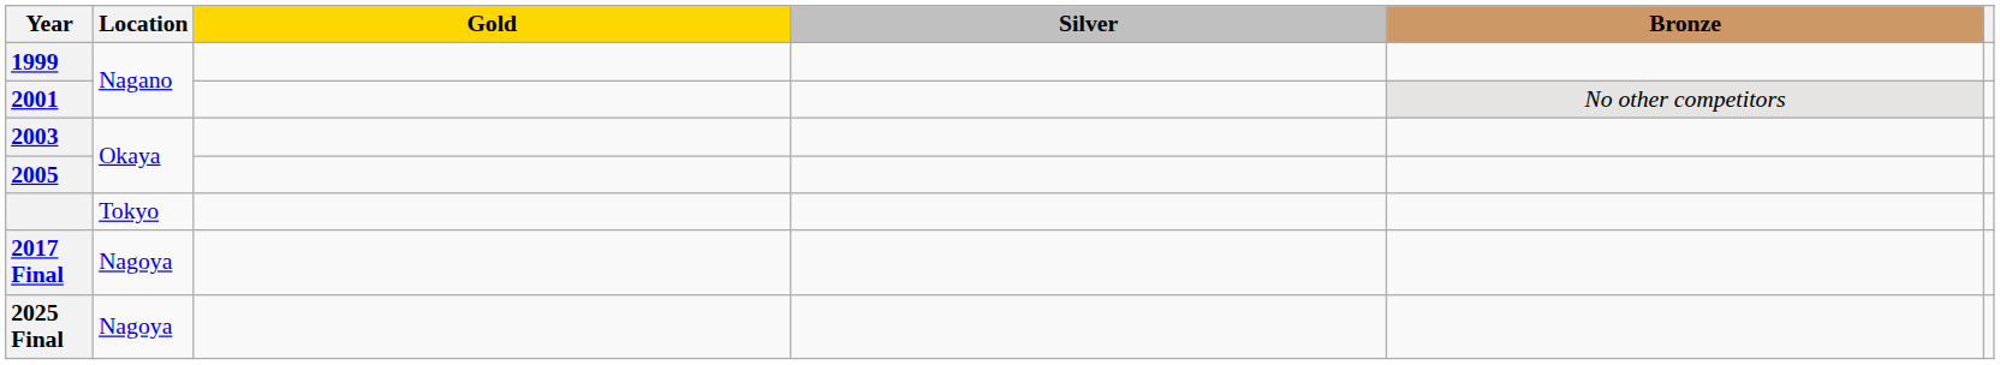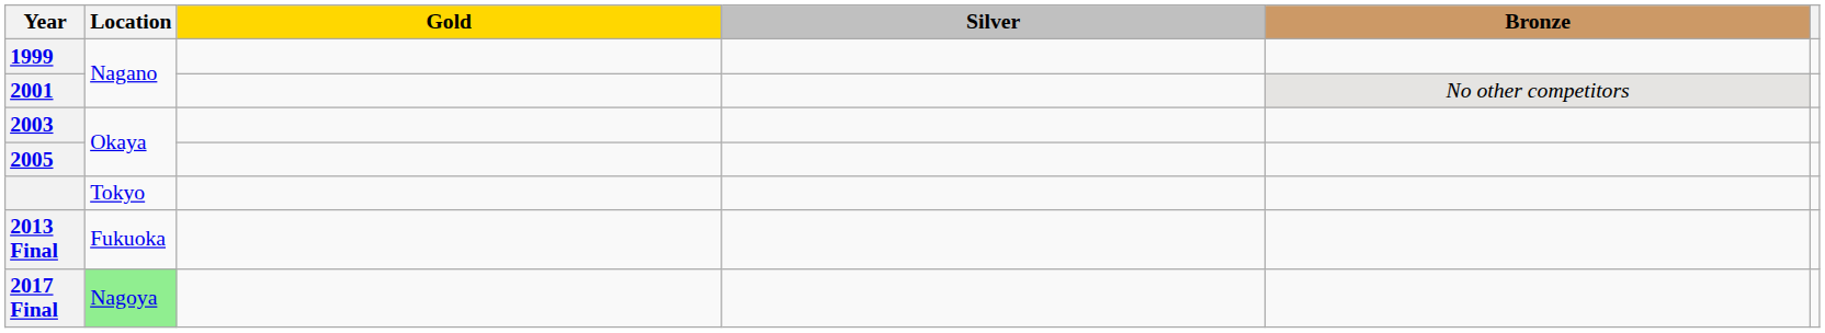 <table class="wikitable unsortable" style="text-align:left; width:85%">
 <tr>
 <th scope="col" style="text-align:center">Year</th>
 <th scope="col" style="text-align:center">Location</th>
 <td scope="col" style="text-align:center; width:30%; background:gold"><strong>Gold</strong></td>
 <td scope="col" style="text-align:center; width:30%; background:silver"><strong>Silver</strong></td>
 <td scope="col" style="text-align:center; width:30%; background:#c96"><strong>Bronze</strong></td>
 <th scope="col" style="text-align:center"></th>
 </tr>
 <tr>
 <th scope="row" style="text-align:left"><a href='#'>1999</a></th>
 <td rowspan="2"><a href='#'>Nagano</a></td>
 <td></td>
 <td></td>
 <td></td>
 <td></td>
 </tr>
 <tr>
 <th scope="row" style="text-align:left"><a href='#'>2001</a></th>
 <td></td>
 <td></td>
 <td align="center" bgcolor="e5e4e2"><em>No other competitors</em></td>
 <td></td>
 </tr>
 <tr>
 <th scope="row" style="text-align:left"><a href='#'>2003</a></th>
 <td rowspan="2"><a href='#'>Okaya</a></td>
 <td></td>
 <td></td>
 <td></td>
 <td></td>
 </tr>
 <tr>
 <th scope="row" style="text-align:left"><a href='#'>2005</a></th>
 <td></td>
 <td></td>
 <td></td>
 <td></td>
 </tr>
 <tr>
 <th scope="row" style="text-align:left"></th>
 <td><a href='#'>Tokyo</a></td>
 <td></td>
 <td></td>
 <td></td>
 <td></td>
 </tr>
 <tr>
-<th scope="row" style="text-align:left"><a href='#'>2017 Final</a></th>
-<td><a href='#'>Nagoya</a></td>
+<th scope="row" style="text-align:left"><a href='#'>2013 Final</a></th>
+<td><a href='#'>Fukuoka</a></td>
 <td></td>
 <td></td>
 <td></td>
 <td></td>
 </tr>
 <tr>
-<th scope="row" style="text-align:left">2025 Final</th>
-<td><a href='#'>Nagoya</a></td>
+<th scope="row" style="text-align:left"><a href='#'>2017 Final</a></th>
+<td style="background: lightgreen;"><a href='#'>Nagoya</a></td>
 <td></td>
 <td></td>
 <td></td>
 <td></td>
 </tr>
 </table>
